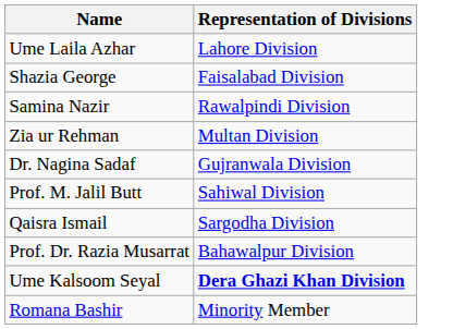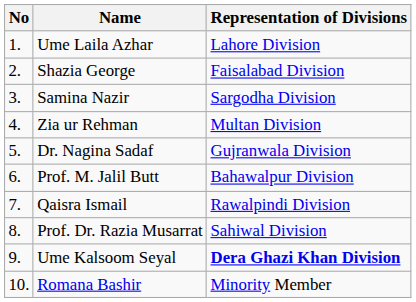 <table class="wikitable">
 <tr>
+<th>No</th>
 <th>Name</th>
 <th>Representation of Divisions</th>
 </tr>
 <tr>
+<td>1.</td>
 <td>Ume Laila Azhar</td>
 <td><a href='#'>Lahore Division</a></td>
 </tr>
 <tr>
+<td>2.</td>
 <td>Shazia George</td>
 <td><a href='#'>Faisalabad Division</a></td>
 </tr>
 <tr>
+<td>3.</td>
 <td>Samina Nazir</td>
-<td><a href='#'>Rawalpindi Division</a></td>
+<td><a href='#'>Sargodha Division</a></td>
 </tr>
 <tr>
+<td>4.</td>
 <td>Zia ur Rehman</td>
 <td><a href='#'>Multan Division</a></td>
 </tr>
 <tr>
+<td>5.</td>
 <td>Dr. Nagina Sadaf</td>
 <td><a href='#'>Gujranwala Division</a></td>
 </tr>
 <tr>
+<td>6.</td>
 <td>Prof. M. Jalil Butt</td>
+<td><a href='#'>Bahawalpur Division</a></td>
+</tr>
+<tr>
+<td>7.</td>
+<td>Qaisra Ismail</td>
+<td><a href='#'>Rawalpindi Division</a></td>
+</tr>
+<tr>
+<td>8.</td>
+<td>Prof. Dr. Razia Musarrat</td>
 <td><a href='#'>Sahiwal Division</a></td>
 </tr>
 <tr>
-<td>Qaisra Ismail</td>
-<td><a href='#'>Sargodha Division</a></td>
-</tr>
-<tr>
-<td>Prof. Dr. Razia Musarrat</td>
-<td><a href='#'>Bahawalpur Division</a></td>
-</tr>
-<tr>
+<td>9.</td>
 <td>Ume Kalsoom Seyal</td>
 <td><strong><a href='#'>Dera Ghazi Khan Division</a></strong></td>
 </tr>
 <tr>
+<td>10.</td>
 <td><a href='#'>Romana Bashir</a></td>
 <td><a href='#'>Minority</a> Member</td>
 </tr>
 </table>
